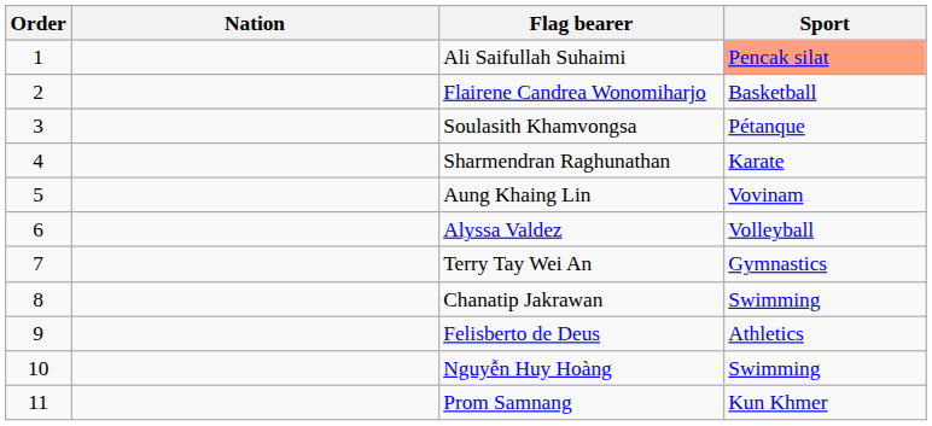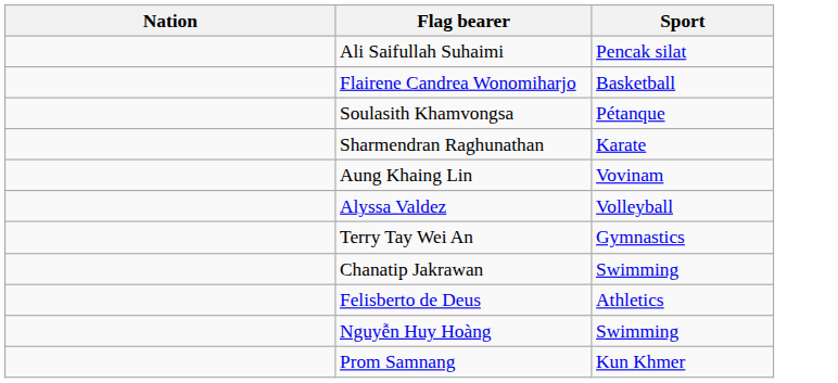 <table class="sortable wikitable" style="font-size:95%">
 <tr>
-<th width=25>Order</th>
 <th width=260>Nation</th>
 <th width=200>Flag bearer</th>
 <th width=140>Sport</th>
 </tr>
 <tr>
-<td align="center">1</td>
 <td></td>
 <td>Ali Saifullah Suhaimi</td>
-<td style="background: lightsalmon;"><a href='#'>Pencak silat</a></td>
+<td><a href='#'>Pencak silat</a></td>
 </tr>
 <tr>
-<td align="center">2</td>
 <td></td>
 <td><a href='#'>Flairene Candrea Wonomiharjo</a></td>
 <td><a href='#'>Basketball</a></td>
 </tr>
 <tr>
-<td align="center">3</td>
 <td></td>
 <td>Soulasith Khamvongsa</td>
 <td><a href='#'>Pétanque</a></td>
 </tr>
 <tr>
-<td align="center">4</td>
 <td></td>
 <td>Sharmendran Raghunathan</td>
 <td><a href='#'>Karate</a></td>
 </tr>
 <tr>
-<td align="center">5</td>
 <td></td>
 <td>Aung Khaing Lin</td>
 <td><a href='#'>Vovinam</a></td>
 </tr>
 <tr>
-<td align="center">6</td>
 <td></td>
 <td><a href='#'>Alyssa Valdez</a></td>
 <td><a href='#'>Volleyball</a></td>
 </tr>
 <tr>
-<td align="center">7</td>
 <td></td>
 <td>Terry Tay Wei An</td>
 <td><a href='#'>Gymnastics</a></td>
 </tr>
 <tr>
-<td align="center">8</td>
 <td></td>
 <td>Chanatip Jakrawan</td>
 <td><a href='#'>Swimming</a></td>
 </tr>
 <tr>
-<td align="center">9</td>
 <td></td>
 <td><a href='#'>Felisberto de Deus</a></td>
 <td><a href='#'>Athletics</a></td>
 </tr>
 <tr>
-<td align="center">10</td>
 <td></td>
 <td><a href='#'>Nguyễn Huy Hoàng</a></td>
 <td><a href='#'>Swimming</a></td>
 </tr>
 <tr>
-<td align="center">11</td>
 <td> <strong></strong></td>
 <td><a href='#'>Prom Samnang</a></td>
 <td><a href='#'>Kun Khmer</a></td>
 </tr>
 </table>
